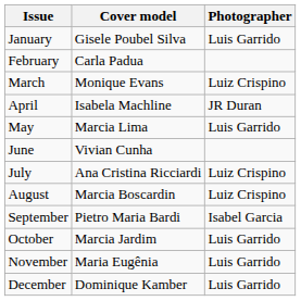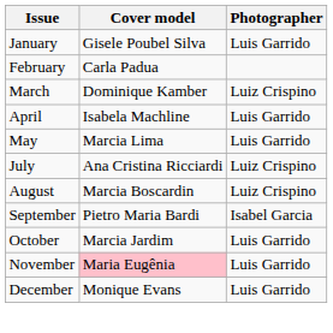 <table class="wikitable">
 <tr>
 <th>Issue</th>
 <th>Cover model</th>
 <th>Photographer</th>
 </tr>
 <tr>
 <td>January</td>
 <td>Gisele Poubel Silva</td>
 <td>Luis Garrido</td>
 </tr>
 <tr>
 <td>February</td>
 <td>Carla Padua</td>
 <td></td>
 </tr>
 <tr>
 <td>March</td>
-<td>Monique Evans</td>
+<td>Dominique Kamber</td>
 <td>Luiz Crispino</td>
 </tr>
 <tr>
 <td>April</td>
 <td>Isabela Machline</td>
-<td>JR Duran</td>
+<td>Luis Garrido</td>
 </tr>
 <tr>
 <td>May</td>
 <td>Marcia Lima</td>
 <td>Luis Garrido</td>
-</tr>
-<tr>
-<td>June</td>
-<td>Vivian Cunha</td>
-<td></td>
 </tr>
 <tr>
 <td>July</td>
 <td>Ana Cristina Ricciardi</td>
 <td>Luiz Crispino</td>
 </tr>
 <tr>
 <td>August</td>
 <td>Marcia Boscardin</td>
 <td>Luiz Crispino</td>
 </tr>
 <tr>
 <td>September</td>
 <td>Pietro Maria Bardi</td>
 <td>Isabel Garcia</td>
 </tr>
 <tr>
 <td>October</td>
 <td>Marcia Jardim</td>
 <td>Luis Garrido</td>
 </tr>
 <tr>
 <td>November</td>
-<td>Maria Eugênia</td>
+<td style="background: pink;">Maria Eugênia</td>
 <td>Luis Garrido</td>
 </tr>
 <tr>
 <td>December</td>
-<td>Dominique Kamber</td>
+<td>Monique Evans</td>
 <td>Luis Garrido</td>
 </tr>
 </table>
